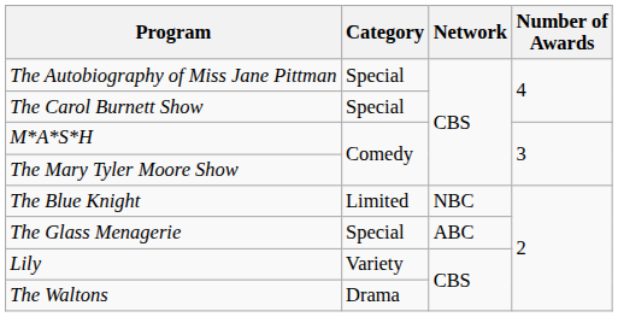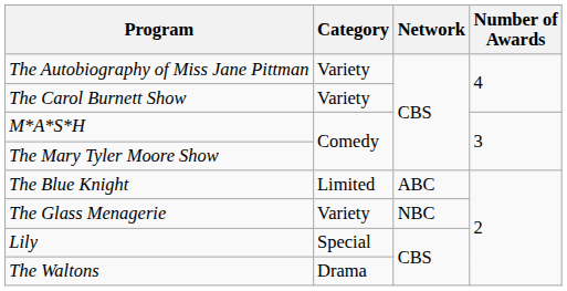 <table class="wikitable">
 <tr>
 <th>Program</th>
 <th>Category</th>
 <th>Network</th>
 <th>Number of<br>Awards</th>
 </tr>
 <tr>
 <td><em>The Autobiography of Miss Jane Pittman</em></td>
-<td>Special</td>
+<td>Variety</td>
 <td rowspan="4">CBS</td>
 <td rowspan="2">4</td>
 </tr>
 <tr>
 <td><em>The Carol Burnett Show</em></td>
-<td>Special</td>
+<td>Variety</td>
 </tr>
 <tr>
 <td><em>M*A*S*H</em></td>
 <td rowspan="2">Comedy</td>
 <td rowspan="2">3</td>
 </tr>
 <tr>
 <td><em>The Mary Tyler Moore Show</em></td>
 </tr>
 <tr>
 <td><em>The Blue Knight</em></td>
 <td>Limited</td>
-<td>NBC</td>
+<td>ABC</td>
 <td rowspan="4">2</td>
 </tr>
 <tr>
 <td><em>The Glass Menagerie</em></td>
-<td>Special</td>
-<td>ABC</td>
+<td>Variety</td>
+<td>NBC</td>
 </tr>
 <tr>
 <td><em>Lily</em></td>
-<td>Variety</td>
+<td>Special</td>
 <td rowspan="2">CBS</td>
 </tr>
 <tr>
 <td><em>The Waltons</em></td>
 <td>Drama</td>
 </tr>
 </table>
